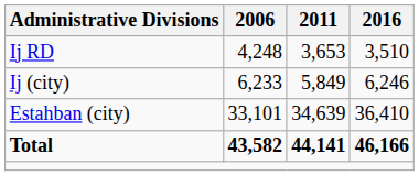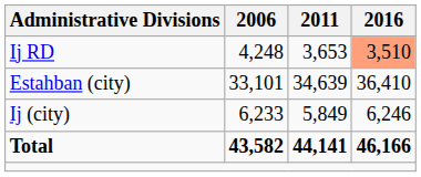 <table class="wikitable">
 <tr>
 <th>Administrative Divisions</th>
 <th>2006</th>
 <th>2011</th>
 <th>2016</th>
 </tr>
 <tr>
 <td><a href='#'>Ij RD</a></td>
 <td style="text-align: right;">4,248</td>
 <td style="text-align: right;">3,653</td>
-<td style="text-align: right;">3,510</td>
+<td style="background: lightsalmon; text-align: right;">3,510</td>
+</tr>
+<tr>
+<td><a href='#'>Estahban</a> (city)</td>
+<td style="text-align: right;">33,101</td>
+<td style="text-align: right;">34,639</td>
+<td style="text-align: right;">36,410</td>
 </tr>
 <tr>
 <td><a href='#'>Ij</a> (city)</td>
 <td style="text-align: right;">6,233</td>
 <td style="text-align: right;">5,849</td>
 <td style="text-align: right;">6,246</td>
-</tr>
-<tr>
-<td><a href='#'>Estahban</a> (city)</td>
-<td style="text-align: right;">33,101</td>
-<td style="text-align: right;">34,639</td>
-<td style="text-align: right;">36,410</td>
 </tr>
 <tr>
 <td><strong>Total</strong></td>
 <td style="text-align: right;"><strong>43,582</strong></td>
 <td style="text-align: right;"><strong>44,141</strong></td>
 <td style="text-align: right;"><strong>46,166</strong></td>
 </tr>
 <tr>
 <td colspan=4></td>
 </tr>
 </table>
